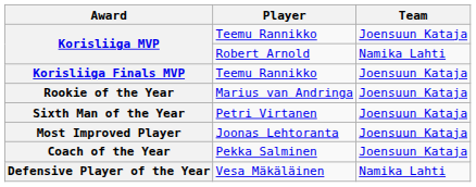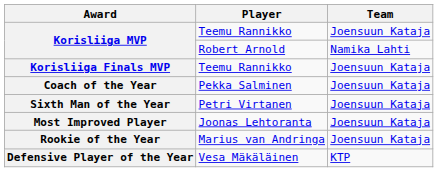 <table class="wikitable">
 <tr>
 <th>Award</th>
 <th>Player</th>
 <th>Team</th>
 </tr>
 <tr>
 <th rowspan=2 align><a href='#'>Korisliiga MVP</a></th>
 <td> <a href='#'>Teemu Rannikko</a></td>
 <td><a href='#'>Joensuun Kataja</a></td>
 </tr>
 <tr>
 <td> <a href='#'>Robert Arnold</a></td>
 <td><a href='#'>Namika Lahti</a></td>
 </tr>
 <tr>
 <th><a href='#'>Korisliiga Finals MVP</a></th>
 <td> <a href='#'>Teemu Rannikko</a></td>
 <td><a href='#'>Joensuun Kataja</a></td>
 </tr>
 <tr>
-<th>Rookie of the Year</th>
-<td> <a href='#'>Marius van Andringa</a></td>
+<th>Coach of the Year</th>
+<td> <a href='#'>Pekka Salminen</a></td>
 <td><a href='#'>Joensuun Kataja</a></td>
 </tr>
 <tr>
 <th>Sixth Man of the Year</th>
 <td> <a href='#'>Petri Virtanen</a></td>
 <td><a href='#'>Joensuun Kataja</a></td>
 </tr>
 <tr>
 <th>Most Improved Player</th>
 <td> <a href='#'>Joonas Lehtoranta</a></td>
 <td><a href='#'>Joensuun Kataja</a></td>
 </tr>
 <tr>
-<th>Coach of the Year</th>
-<td> <a href='#'>Pekka Salminen</a></td>
+<th>Rookie of the Year</th>
+<td> <a href='#'>Marius van Andringa</a></td>
 <td><a href='#'>Joensuun Kataja</a></td>
 </tr>
 <tr>
 <th>Defensive Player of the Year</th>
 <td> <a href='#'>Vesa Mäkäläinen</a></td>
-<td><a href='#'>Namika Lahti</a></td>
+<td><a href='#'>KTP</a></td>
 </tr>
 </table>
